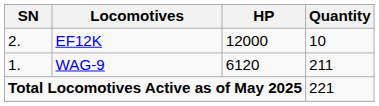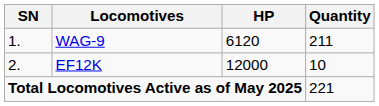 <table class="wikitable">
 <tr>
 <th>SN</th>
 <th>Locomotives</th>
 <th>HP</th>
 <th>Quantity</th>
 </tr>
 <tr>
+<td>1.</td>
+<td><a href='#'>WAG-9</a></td>
+<td>6120</td>
+<td>211</td>
+</tr>
+<tr>
 <td>2.</td>
 <td><a href='#'>EF12K</a></td>
 <td>12000</td>
 <td>10</td>
 </tr>
 <tr>
-<td>1.</td>
-<td><a href='#'>WAG-9</a></td>
-<td>6120</td>
-<td>211</td>
-</tr>
-<tr>
 <td colspan="3"><strong>Total Locomotives Active as of May 2025</strong> </td>
 <td>221</td>
 </tr>
 </table>
